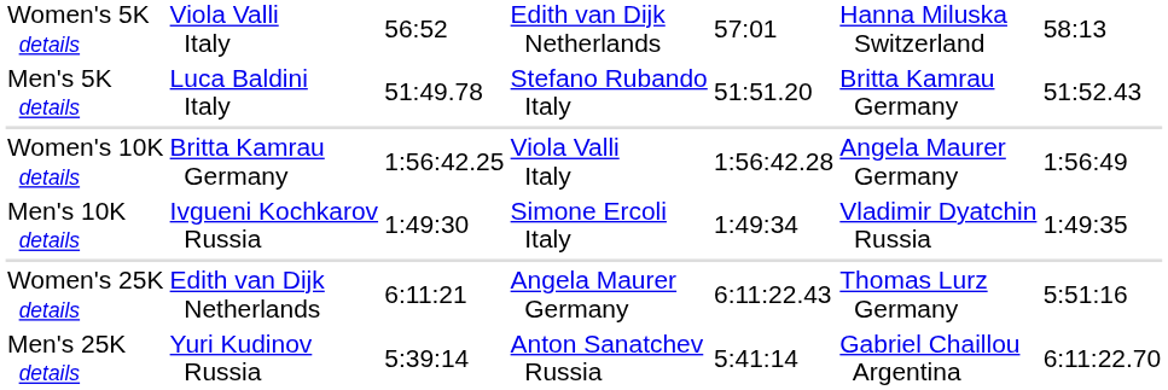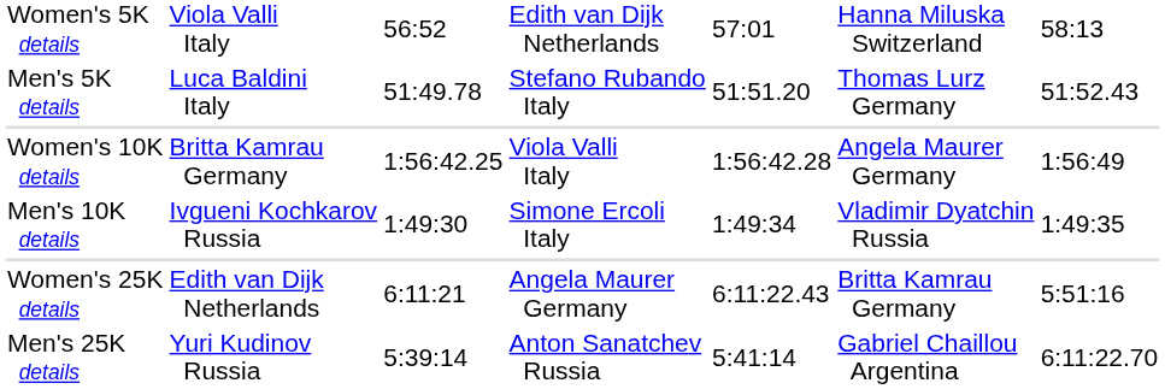 <table>
 <tr>
 <td>Women's 5K <small><br>   <em><a href='#'>details</a></em></small></td>
 <td><a href='#'>Viola Valli</a> <br>   Italy</td>
 <td>56:52</td>
 <td><a href='#'>Edith van Dijk</a> <br>   Netherlands</td>
 <td>57:01</td>
 <td><a href='#'>Hanna Miluska</a> <br>   Switzerland</td>
 <td>58:13</td>
 </tr>
 <tr>
 <td>Men's 5K <small><br>   <em><a href='#'>details</a></em></small></td>
 <td><a href='#'>Luca Baldini</a> <br>   Italy</td>
 <td>51:49.78</td>
 <td><a href='#'>Stefano Rubando</a> <br>   Italy</td>
 <td>51:51.20</td>
-<td><a href='#'>Britta Kamrau</a> <br>   Germany</td>
+<td><a href='#'>Thomas Lurz</a> <br>   Germany</td>
 <td>51:52.43</td>
 </tr>
 <tr bgcolor=#DDDDDD>
 <td colspan=7></td>
 </tr>
 <tr>
 <td>Women's 10K <small><br>   <em><a href='#'>details</a></em></small></td>
 <td><a href='#'>Britta Kamrau</a> <br>   Germany</td>
 <td>1:56:42.25</td>
 <td><a href='#'>Viola Valli</a> <br>   Italy</td>
 <td>1:56:42.28</td>
 <td><a href='#'>Angela Maurer</a> <br>   Germany</td>
 <td>1:56:49</td>
 </tr>
 <tr>
 <td>Men's 10K <small><br>   <em><a href='#'>details</a></em></small></td>
 <td><a href='#'>Ivgueni Kochkarov</a> <br>   Russia</td>
 <td>1:49:30</td>
 <td><a href='#'>Simone Ercoli</a> <br>   Italy</td>
 <td>1:49:34</td>
 <td><a href='#'>Vladimir Dyatchin</a> <br>   Russia</td>
 <td>1:49:35</td>
 </tr>
 <tr bgcolor=#DDDDDD>
 <td colspan=7></td>
 </tr>
 <tr>
 <td>Women's 25K <small><br>   <em><a href='#'>details</a></em></small></td>
 <td><a href='#'>Edith van Dijk</a> <br>   Netherlands</td>
 <td>6:11:21</td>
 <td><a href='#'>Angela Maurer</a> <br>   Germany</td>
 <td>6:11:22.43</td>
-<td><a href='#'>Thomas Lurz</a> <br>   Germany</td>
+<td><a href='#'>Britta Kamrau</a> <br>   Germany</td>
 <td>5:51:16</td>
 </tr>
 <tr>
 <td>Men's 25K <small><br>   <em><a href='#'>details</a></em></small></td>
 <td><a href='#'>Yuri Kudinov</a> <br>   Russia</td>
 <td>5:39:14</td>
 <td><a href='#'>Anton Sanatchev</a> <br>   Russia</td>
 <td>5:41:14</td>
 <td><a href='#'>Gabriel Chaillou</a> <br>   Argentina</td>
 <td>6:11:22.70</td>
 </tr>
 <tr>
 </tr>
 </table>
